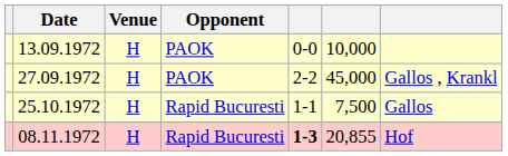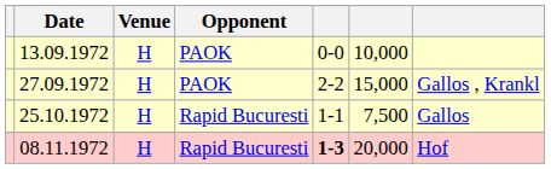 <table class="wikitable" Style="text-align: center">
 <tr>
 <th></th>
 <th>Date</th>
 <th>Venue</th>
 <th>Opponent</th>
 <th></th>
 <th></th>
 <th></th>
 </tr>
 <tr style="background:#ffc">
 <td></td>
 <td>13.09.1972</td>
 <td><a href='#'>H</a></td>
 <td align="left"><a href='#'>PAOK</a> </td>
 <td>0-0</td>
 <td align="right">10,000</td>
 <td align="left"></td>
 </tr>
 <tr style="background:#ffc">
 <td></td>
 <td>27.09.1972</td>
 <td><a href='#'>H</a></td>
 <td align="left"><a href='#'>PAOK</a> </td>
 <td>2-2</td>
-<td align="right">45,000</td>
+<td align="right">15,000</td>
 <td align="left"><a href='#'>Gallos</a> , <a href='#'>Krankl</a> </td>
 </tr>
 <tr style="background:#ffc">
 <td></td>
 <td>25.10.1972</td>
 <td><a href='#'>H</a></td>
 <td align="left"><a href='#'>Rapid Bucuresti</a> </td>
 <td>1-1</td>
 <td align="right">7,500</td>
 <td align="left"><a href='#'>Gallos</a> </td>
 </tr>
 <tr style="background:#fcc">
 <td></td>
 <td>08.11.1972</td>
 <td><a href='#'>H</a></td>
 <td align="left"><a href='#'>Rapid Bucuresti</a> </td>
 <td><strong>1-3</strong></td>
-<td align="right">20,855</td>
+<td align="right">20,000</td>
 <td align="left"><a href='#'>Hof</a> </td>
 </tr>
 </table>
